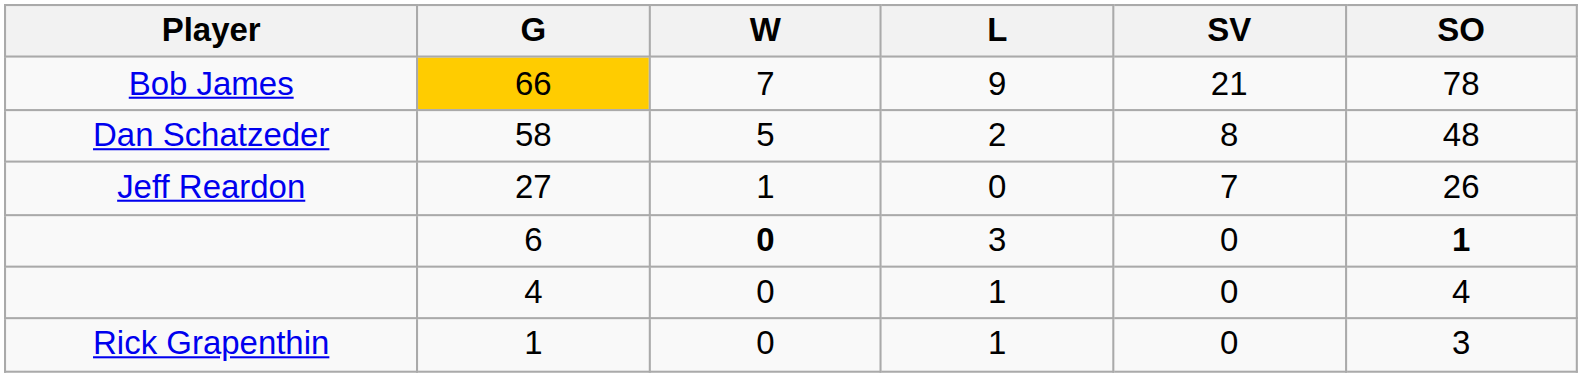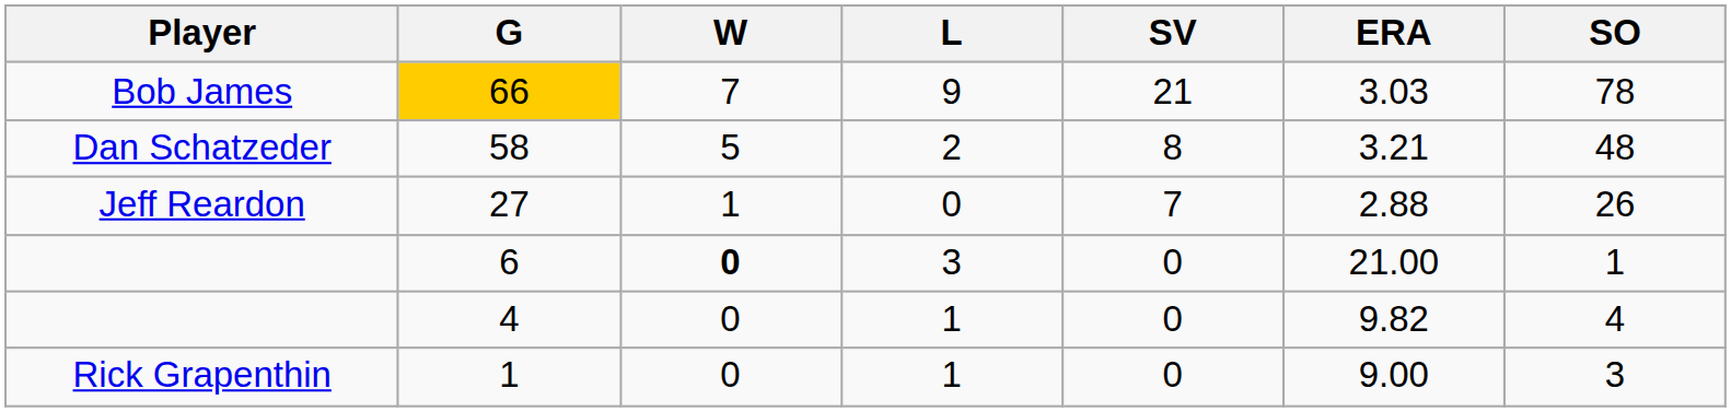 <table class="wikitable sortable">
 <tr>
 <th bgcolor="#DDDDFF" width="16%">Player</th>
 <th bgcolor="#DDDDFF" width="9%">G</th>
 <th bgcolor="#DDDDFF" width="9%">W</th>
 <th bgcolor="#DDDDFF" width="9%">L</th>
 <th bgcolor="#DDDDFF" width="9%">SV</th>
+<th bgcolor="#DDDDFF" width="9%">ERA</th>
 <th bgcolor="#DDDDFF" width="9%">SO</th>
 </tr>
 <tr align="center">
 <td><a href='#'>Bob James</a></td>
 <td style="background:#fc0;">66</td>
 <td>7</td>
 <td>9</td>
 <td>21</td>
+<td>3.03</td>
 <td>78</td>
 </tr>
 <tr align=center>
 <td><a href='#'>Dan Schatzeder</a></td>
 <td>58</td>
 <td>5</td>
 <td>2</td>
 <td>8</td>
+<td>3.21</td>
 <td>48</td>
 </tr>
 <tr align=center>
 <td><a href='#'>Jeff Reardon</a></td>
 <td>27</td>
 <td>1</td>
 <td>0</td>
 <td>7</td>
+<td>2.88</td>
 <td>26</td>
 </tr>
 <tr align=center>
 <td></td>
 <td>6</td>
 <td><strong>0</strong></td>
 <td>3</td>
 <td>0</td>
-<td><strong>1</strong></td>
+<td>21.00</td>
+<td>1</td>
 </tr>
 <tr align="center">
 <td></td>
 <td>4</td>
 <td>0</td>
 <td>1</td>
 <td>0</td>
+<td>9.82</td>
 <td>4</td>
 </tr>
 <tr align="center">
 <td><a href='#'>Rick Grapenthin</a></td>
 <td>1</td>
 <td>0</td>
 <td>1</td>
 <td>0</td>
+<td>9.00</td>
 <td>3</td>
 </tr>
 </table>
